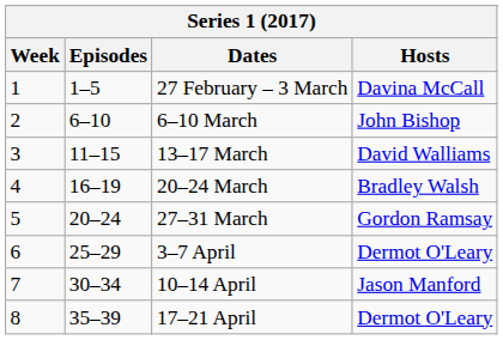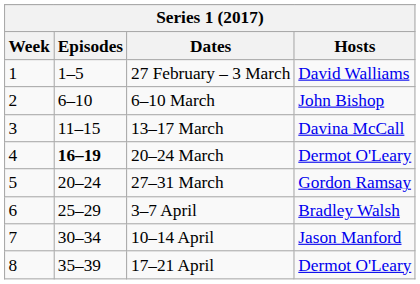 <table class="wikitable">
 <tr>
 </tr>
 <tr style="background:#b0c4de; text-align:center;">
 </tr>
 <tr>
 <th colspan="4">Series 1 (2017)</th>
 </tr>
 <tr>
 <th>Week</th>
 <th>Episodes</th>
 <th>Dates</th>
 <th>Hosts</th>
 </tr>
 <tr>
 <td>1</td>
 <td>1–5</td>
 <td>27 February – 3 March</td>
-<td><a href='#'>Davina McCall</a></td>
+<td><a href='#'>David Walliams</a></td>
 </tr>
 <tr>
 <td>2</td>
 <td>6–10</td>
 <td>6–10 March</td>
 <td><a href='#'>John Bishop</a></td>
 </tr>
 <tr>
 <td>3</td>
 <td>11–15</td>
 <td>13–17 March</td>
-<td><a href='#'>David Walliams</a></td>
+<td><a href='#'>Davina McCall</a></td>
 </tr>
 <tr>
 <td>4</td>
-<td>16–19</td>
+<td><strong>16–19</strong></td>
 <td>20–24 March</td>
-<td><a href='#'>Bradley Walsh</a></td>
+<td><a href='#'>Dermot O'Leary</a></td>
 </tr>
 <tr>
 <td>5</td>
 <td>20–24</td>
 <td>27–31 March</td>
 <td><a href='#'>Gordon Ramsay</a></td>
 </tr>
 <tr>
 <td>6</td>
 <td>25–29</td>
 <td>3–7 April</td>
-<td><a href='#'>Dermot O'Leary</a></td>
+<td><a href='#'>Bradley Walsh</a></td>
 </tr>
 <tr>
 <td>7</td>
 <td>30–34</td>
 <td>10–14 April</td>
 <td><a href='#'>Jason Manford</a></td>
 </tr>
 <tr>
 <td>8</td>
 <td>35–39</td>
 <td>17–21 April</td>
 <td><a href='#'>Dermot O'Leary</a></td>
 </tr>
 </table>
